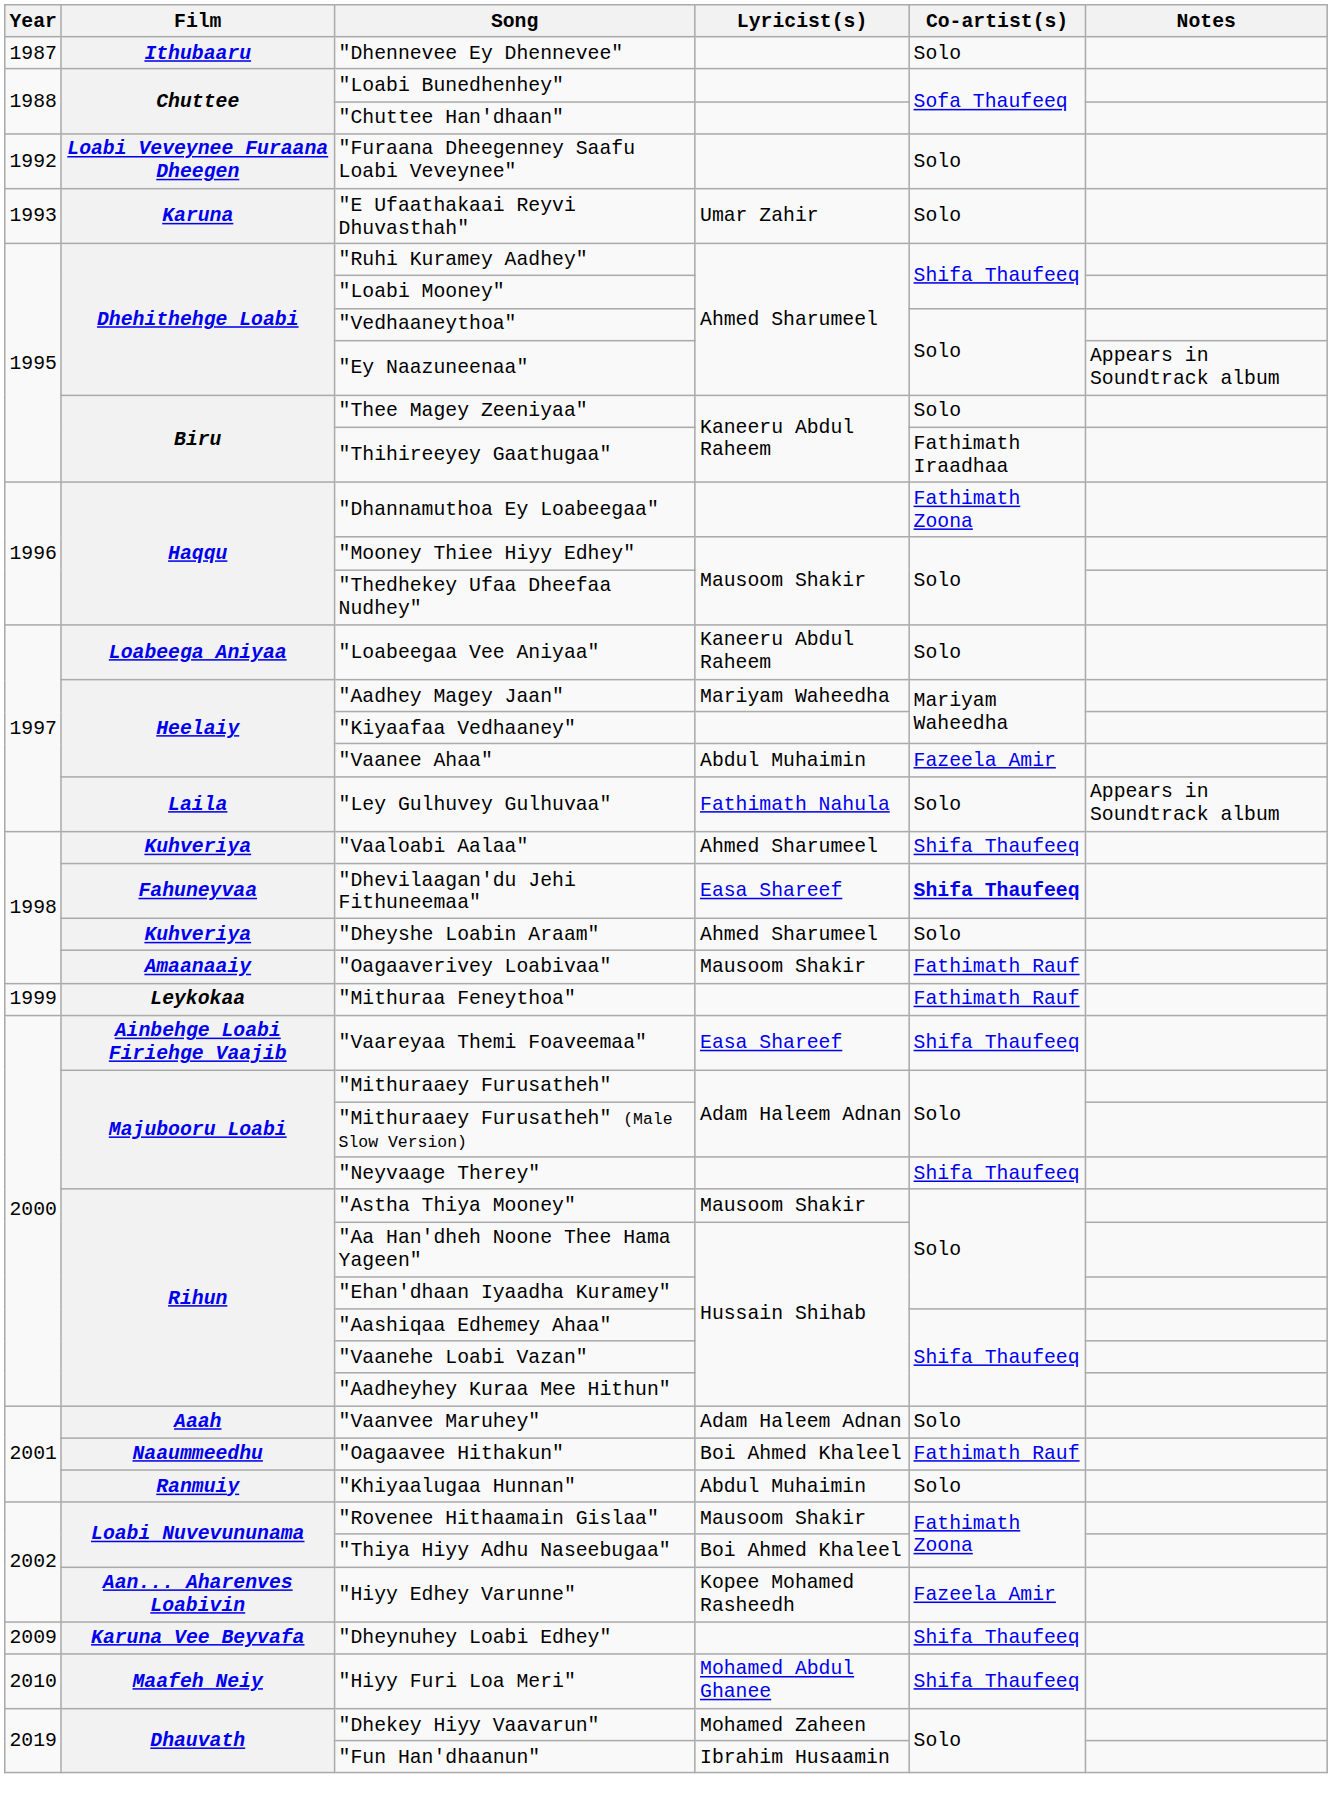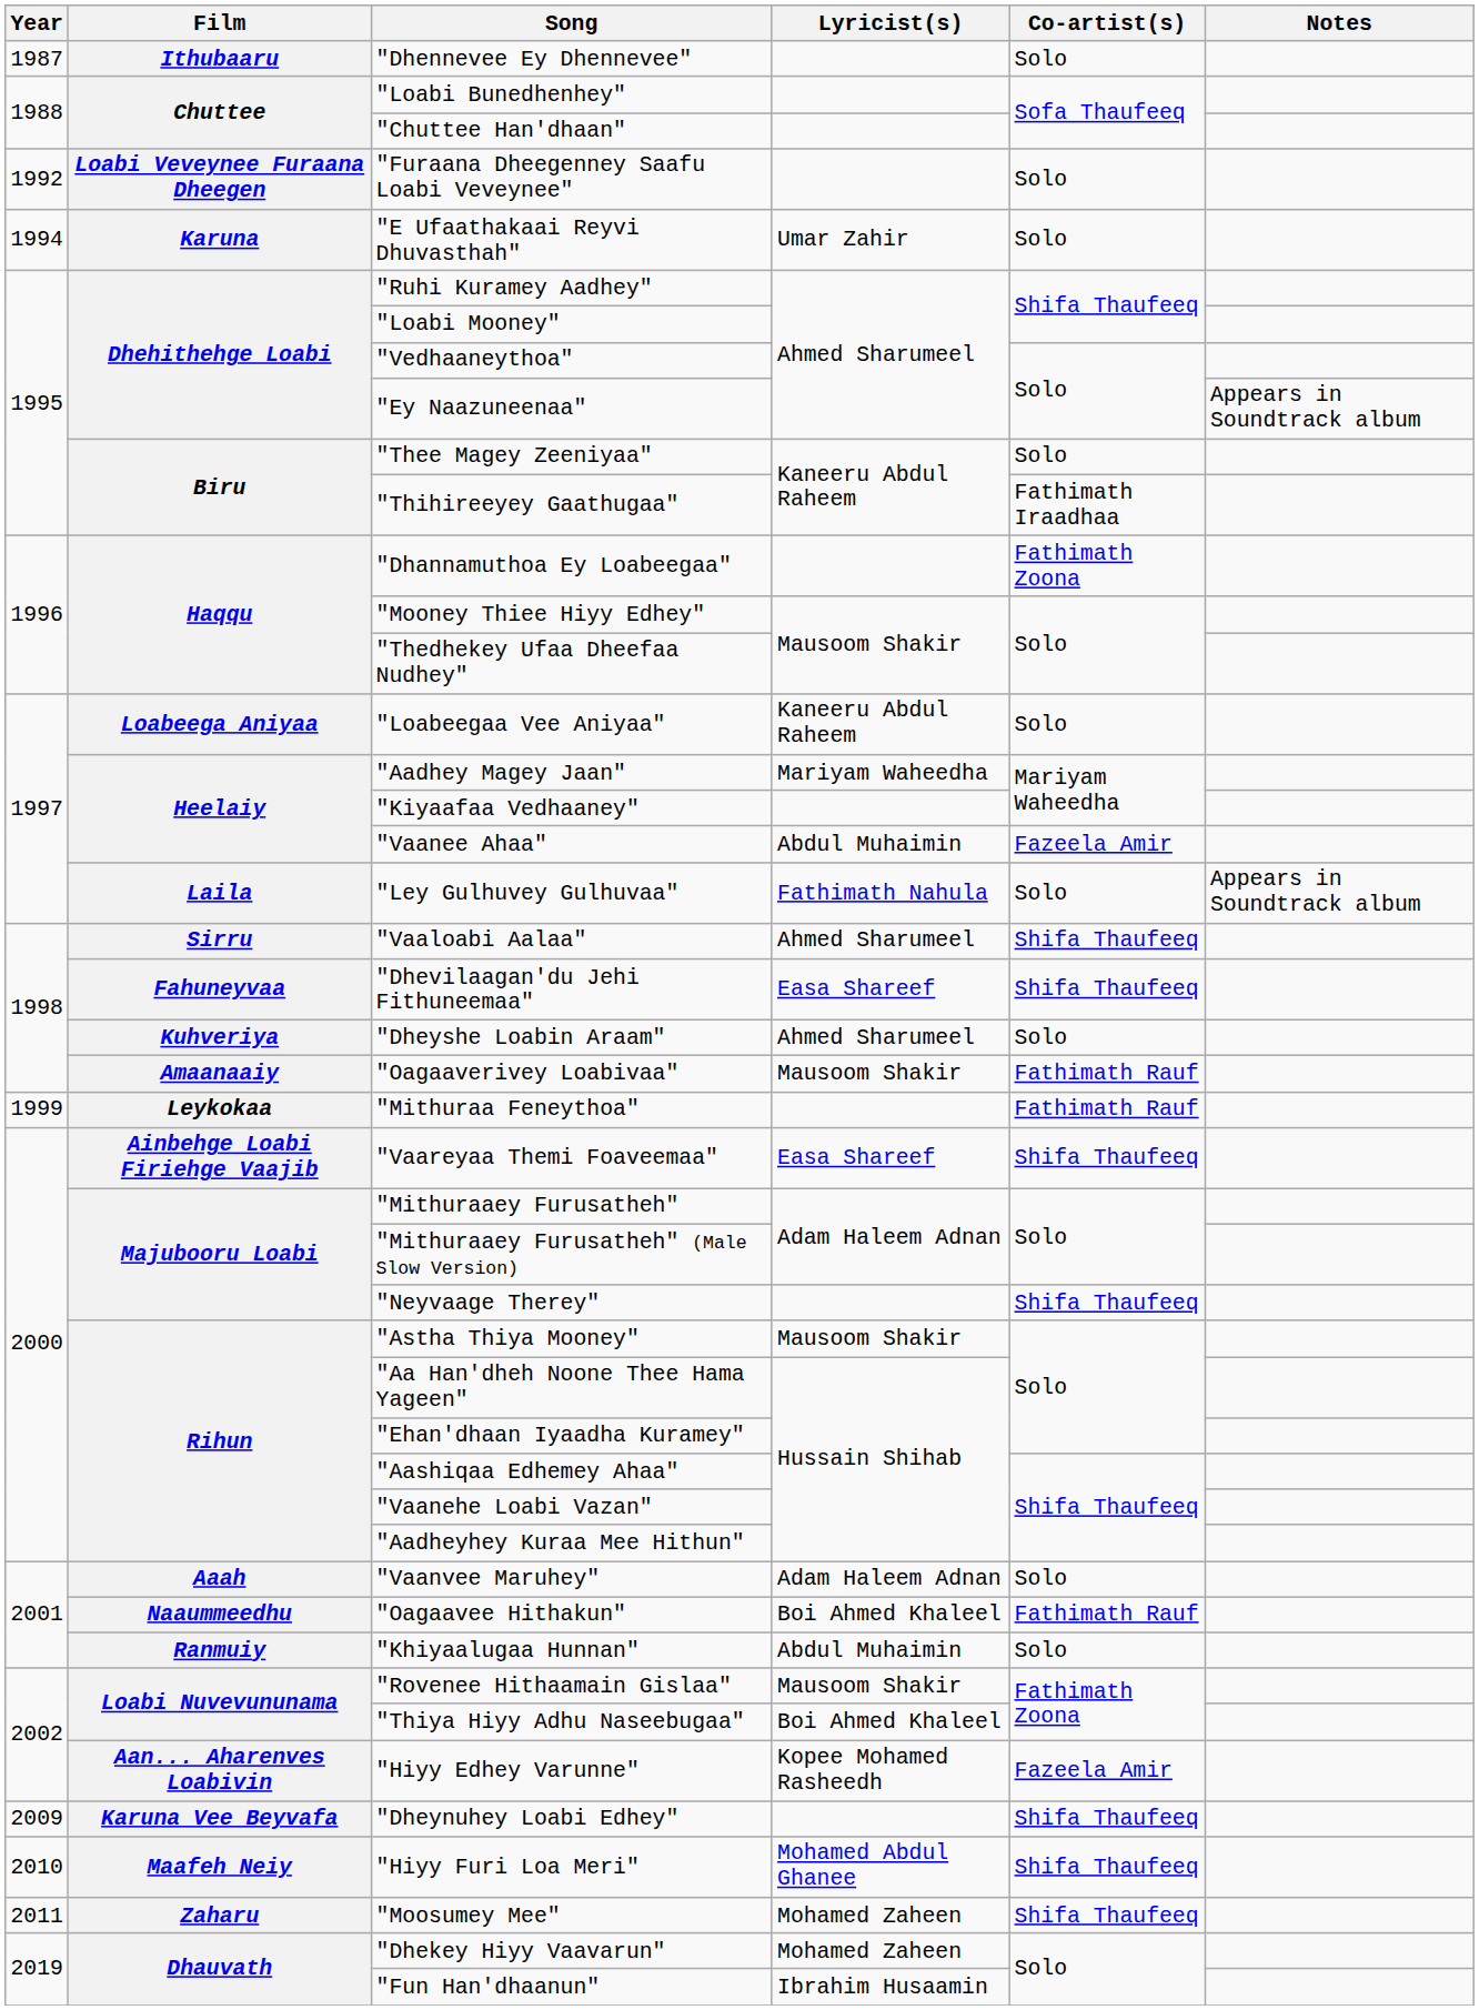 <table class="wikitable plainrowheaders">
 <tr>
 <th scope="col">Year</th>
 <th scope="col">Film</th>
 <th scope="col">Song</th>
 <th scope="col">Lyricist(s)</th>
 <th scope="col">Co-artist(s)</th>
 <th>Notes</th>
 </tr>
 <tr>
 <td>1987</td>
 <th scope="row"><em><a href='#'>Ithubaaru</a></em></th>
 <td>"Dhennevee Ey Dhennevee"</td>
 <td></td>
 <td>Solo</td>
 <td></td>
 </tr>
 <tr>
 <td rowspan="2">1988</td>
 <th rowspan="2" scope="row"><em>Chuttee</em></th>
 <td>"Loabi Bunedhenhey"</td>
 <td></td>
 <td rowspan="2"><a href='#'>Sofa Thaufeeq</a></td>
 <td></td>
 </tr>
 <tr>
 <td>"Chuttee Han'dhaan"</td>
 <td></td>
 <td></td>
 </tr>
 <tr>
 <td>1992</td>
 <th scope="row"><em><a href='#'>Loabi Veveynee Furaana Dheegen</a></em></th>
 <td>"Furaana Dheegenney Saafu Loabi Veveynee"</td>
 <td></td>
 <td>Solo</td>
 <td></td>
 </tr>
 <tr>
-<td>1993</td>
+<td>1994</td>
 <th scope="row"><em><a href='#'>Karuna</a></em></th>
 <td>"E Ufaathakaai Reyvi Dhuvasthah"</td>
 <td>Umar Zahir</td>
 <td>Solo</td>
 <td></td>
 </tr>
 <tr>
 <td rowspan="6">1995</td>
 <th rowspan="4" scope="row"><em><a href='#'>Dhehithehge Loabi</a></em></th>
 <td>"Ruhi Kuramey Aadhey"</td>
 <td rowspan="4">Ahmed Sharumeel</td>
 <td rowspan="2"><a href='#'>Shifa Thaufeeq</a></td>
 <td></td>
 </tr>
 <tr>
 <td>"Loabi Mooney"</td>
 <td></td>
 </tr>
 <tr>
 <td>"Vedhaaneythoa"</td>
 <td rowspan="2">Solo</td>
 <td></td>
 </tr>
 <tr>
 <td>"Ey Naazuneenaa"</td>
 <td>Appears in Soundtrack album</td>
 </tr>
 <tr>
 <th rowspan="2" scope="row"><em>Biru</em></th>
 <td>"Thee Magey Zeeniyaa"</td>
 <td rowspan="2">Kaneeru Abdul Raheem</td>
 <td>Solo</td>
 <td></td>
 </tr>
 <tr>
 <td>"Thihireeyey Gaathugaa"</td>
 <td>Fathimath Iraadhaa</td>
 <td></td>
 </tr>
 <tr>
 <td rowspan="3">1996</td>
 <th rowspan="3" scope="row"><em><a href='#'>Haqqu</a></em></th>
 <td>"Dhannamuthoa Ey Loabeegaa"</td>
 <td></td>
 <td><a href='#'>Fathimath Zoona</a></td>
 <td></td>
 </tr>
 <tr>
 <td>"Mooney Thiee Hiyy Edhey"</td>
 <td rowspan="2">Mausoom Shakir</td>
 <td rowspan="2">Solo</td>
 <td></td>
 </tr>
 <tr>
 <td>"Thedhekey Ufaa Dheefaa Nudhey"</td>
 <td></td>
 </tr>
 <tr>
 <td rowspan="5">1997</td>
 <th scope="row"><em><a href='#'>Loabeega Aniyaa</a></em></th>
 <td>"Loabeegaa Vee Aniyaa"</td>
 <td>Kaneeru Abdul Raheem</td>
 <td>Solo</td>
 <td></td>
 </tr>
 <tr>
 <th rowspan="3" scope="row"><em><a href='#'>Heelaiy</a></em></th>
 <td>"Aadhey Magey Jaan"</td>
 <td>Mariyam Waheedha</td>
 <td rowspan="2">Mariyam Waheedha</td>
 <td></td>
 </tr>
 <tr>
 <td>"Kiyaafaa Vedhaaney"</td>
 <td></td>
 <td></td>
 </tr>
 <tr>
 <td>"Vaanee Ahaa"</td>
 <td>Abdul Muhaimin</td>
 <td><a href='#'>Fazeela Amir</a></td>
 <td></td>
 </tr>
 <tr>
 <th scope="row"><em><a href='#'>Laila</a></em></th>
 <td>"Ley Gulhuvey Gulhuvaa"</td>
 <td><a href='#'>Fathimath Nahula</a></td>
 <td>Solo</td>
 <td>Appears in Soundtrack album</td>
 </tr>
 <tr>
 <td rowspan="4">1998</td>
-<th scope="row"><em><a href='#'>Kuhveriya</a></em></th>
+<th scope="row"><em><a href='#'>Sirru</a></em></th>
 <td>"Vaaloabi Aalaa"</td>
 <td>Ahmed Sharumeel</td>
 <td><a href='#'>Shifa Thaufeeq</a></td>
 <td></td>
 </tr>
 <tr>
 <th scope="row"><em><a href='#'>Fahuneyvaa</a></em></th>
 <td>"Dhevilaagan'du Jehi Fithuneemaa"</td>
 <td><a href='#'>Easa Shareef</a></td>
-<td><strong><a href='#'>Shifa Thaufeeq</a></strong></td>
+<td><a href='#'>Shifa Thaufeeq</a></td>
 <td></td>
 </tr>
 <tr>
 <th scope="row"><em><a href='#'>Kuhveriya</a></em></th>
 <td>"Dheyshe Loabin Araam"</td>
 <td>Ahmed Sharumeel</td>
 <td>Solo</td>
 <td></td>
 </tr>
 <tr>
 <th scope="row"><em><a href='#'>Amaanaaiy</a></em></th>
 <td>"Oagaaverivey Loabivaa"</td>
 <td>Mausoom Shakir</td>
 <td><a href='#'>Fathimath Rauf</a></td>
 <td></td>
 </tr>
 <tr>
 <td>1999</td>
 <th scope="row"><em>Leykokaa</em></th>
 <td>"Mithuraa Feneythoa"</td>
 <td></td>
 <td><a href='#'>Fathimath Rauf</a></td>
 <td></td>
 </tr>
 <tr>
 <td rowspan="10">2000</td>
 <th scope="row"><em><a href='#'>Ainbehge Loabi Firiehge Vaajib</a></em></th>
 <td>"Vaareyaa Themi Foaveemaa"</td>
 <td><a href='#'>Easa Shareef</a></td>
 <td><a href='#'>Shifa Thaufeeq</a></td>
 <td></td>
 </tr>
 <tr>
 <th rowspan="3" scope="row"><em><a href='#'>Majubooru Loabi</a></em></th>
 <td>"Mithuraaey Furusatheh"</td>
 <td rowspan="2">Adam Haleem Adnan</td>
 <td rowspan="2">Solo</td>
 <td></td>
 </tr>
 <tr>
 <td>"Mithuraaey Furusatheh" <small>(Male Slow Version)</small></td>
 <td></td>
 </tr>
 <tr>
 <td>"Neyvaage Therey"</td>
 <td></td>
 <td><a href='#'>Shifa Thaufeeq</a></td>
 <td></td>
 </tr>
 <tr>
 <th rowspan="6" scope="row"><em><a href='#'>Rihun</a></em></th>
 <td>"Astha Thiya Mooney"</td>
 <td>Mausoom Shakir</td>
 <td rowspan="3">Solo</td>
 <td></td>
 </tr>
 <tr>
 <td>"Aa Han'dheh Noone Thee Hama Yageen"</td>
 <td rowspan="5">Hussain Shihab</td>
 <td></td>
 </tr>
 <tr>
 <td>"Ehan'dhaan Iyaadha Kuramey"</td>
 <td></td>
 </tr>
 <tr>
 <td>"Aashiqaa Edhemey Ahaa"</td>
 <td rowspan="3"><a href='#'>Shifa Thaufeeq</a></td>
 <td></td>
 </tr>
 <tr>
 <td>"Vaanehe Loabi Vazan"</td>
 <td></td>
 </tr>
 <tr>
 <td>"Aadheyhey Kuraa Mee Hithun"</td>
 <td></td>
 </tr>
 <tr>
 <td rowspan="3">2001</td>
 <th scope="row"><a href='#'><em>Aaah</em></a></th>
 <td>"Vaanvee Maruhey"</td>
 <td>Adam Haleem Adnan</td>
 <td>Solo</td>
 <td></td>
 </tr>
 <tr>
 <th scope="row"><em><a href='#'>Naaummeedhu</a></em></th>
 <td>"Oagaavee Hithakun"</td>
 <td>Boi Ahmed Khaleel</td>
 <td><a href='#'>Fathimath Rauf</a></td>
 <td></td>
 </tr>
 <tr>
 <th scope="row"><em><a href='#'>Ranmuiy</a></em></th>
 <td>"Khiyaalugaa Hunnan"</td>
 <td>Abdul Muhaimin</td>
 <td>Solo</td>
 <td></td>
 </tr>
 <tr>
 <td rowspan="3">2002</td>
 <th rowspan="2" scope="row"><em><a href='#'>Loabi Nuvevununama</a></em></th>
 <td>"Rovenee Hithaamain Gislaa"</td>
 <td>Mausoom Shakir</td>
 <td rowspan="2"><a href='#'>Fathimath Zoona</a></td>
 <td></td>
 </tr>
 <tr>
 <td>"Thiya Hiyy Adhu Naseebugaa"</td>
 <td>Boi Ahmed Khaleel</td>
 <td></td>
 </tr>
 <tr>
 <th scope="row"><em><a href='#'>Aan... Aharenves Loabivin</a></em></th>
 <td>"Hiyy Edhey Varunne"</td>
 <td>Kopee Mohamed Rasheedh</td>
 <td><a href='#'>Fazeela Amir</a></td>
 <td></td>
 </tr>
 <tr>
 <td>2009</td>
 <th scope="row"><em><a href='#'>Karuna Vee Beyvafa</a></em></th>
 <td>"Dheynuhey Loabi Edhey"</td>
 <td></td>
 <td><a href='#'>Shifa Thaufeeq</a></td>
 <td></td>
 </tr>
 <tr>
 <td>2010</td>
 <th scope="row"><em><a href='#'>Maafeh Neiy</a></em></th>
 <td>"Hiyy Furi Loa Meri"</td>
 <td><a href='#'>Mohamed Abdul Ghanee</a></td>
 <td><a href='#'>Shifa Thaufeeq</a></td>
 <td></td>
 </tr>
 <tr>
+<td>2011</td>
+<th scope="row"><em><a href='#'>Zaharu</a></em></th>
+<td>"Moosumey Mee"</td>
+<td>Mohamed Zaheen</td>
+<td><a href='#'>Shifa Thaufeeq</a></td>
+<td></td>
+</tr>
+<tr>
 <td rowspan="2">2019</td>
 <th rowspan="2" scope="row"><em><a href='#'>Dhauvath</a></em></th>
 <td>"Dhekey Hiyy Vaavarun"</td>
 <td>Mohamed Zaheen</td>
 <td rowspan="2">Solo</td>
 <td></td>
 </tr>
 <tr>
 <td>"Fun Han'dhaanun"</td>
 <td>Ibrahim Husaamin</td>
 <td></td>
 </tr>
 </table>
